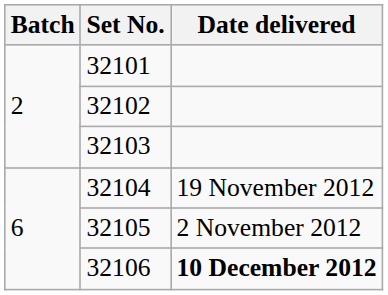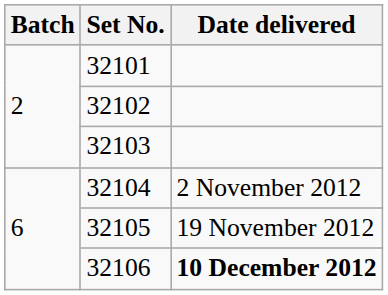 <table class="wikitable">
 <tr>
 <th>Batch</th>
 <th>Set No.</th>
 <th>Date delivered</th>
 </tr>
 <tr>
 <td rowspan="3">2</td>
 <td>32101</td>
 <td></td>
 </tr>
 <tr>
 <td>32102</td>
 <td></td>
 </tr>
 <tr>
 <td>32103</td>
 <td></td>
 </tr>
 <tr>
 <td rowspan="3">6</td>
 <td>32104</td>
-<td>19 November 2012</td>
+<td>2 November 2012</td>
 </tr>
 <tr>
 <td>32105</td>
-<td>2 November 2012</td>
+<td>19 November 2012</td>
 </tr>
 <tr>
 <td>32106</td>
 <td><strong>10 December 2012</strong></td>
 </tr>
 </table>
